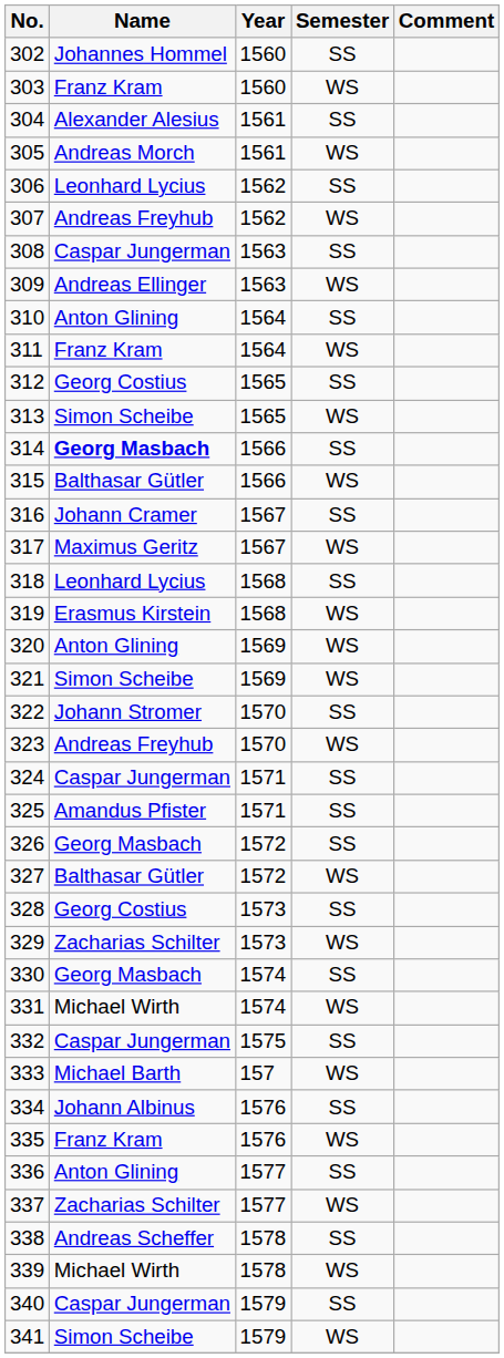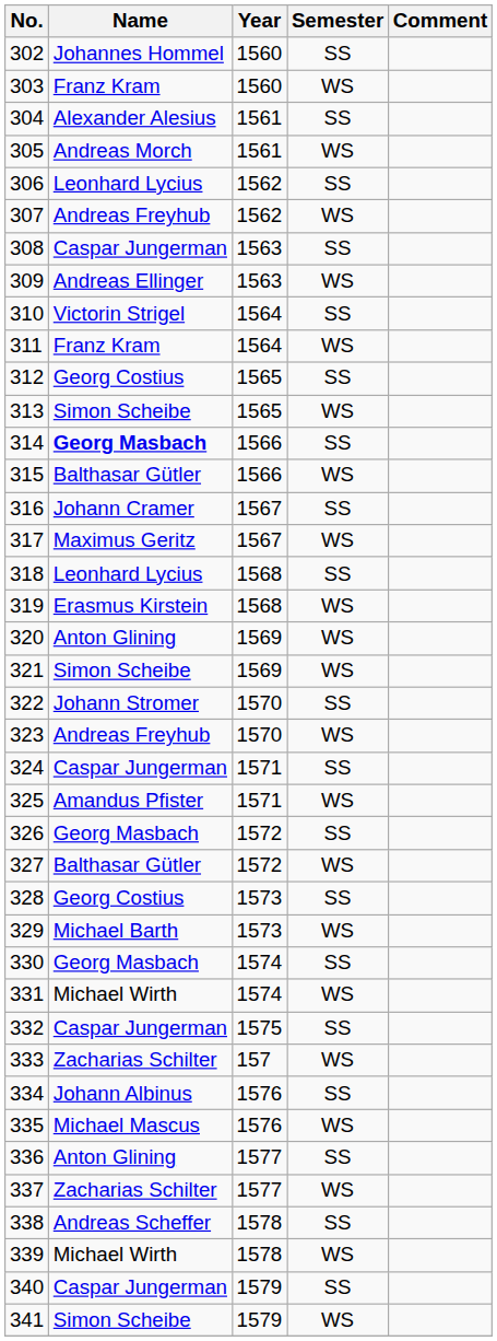 <table class="wikitable">
 <tr>
 <th bgcolor="silver">No.</th>
 <th bgcolor="silver">Name</th>
 <th bgcolor="silver">Year</th>
 <th bgcolor="silver">Semester</th>
 <th bgcolor="silver">Comment</th>
 </tr>
 <tr>
 <td>302</td>
 <td><a href='#'>Johannes Hommel</a></td>
 <td>1560</td>
 <td align="center">SS</td>
 <td></td>
 </tr>
 <tr>
 <td>303</td>
 <td><a href='#'>Franz Kram</a></td>
 <td>1560</td>
 <td align="center">WS</td>
 <td></td>
 </tr>
 <tr>
 <td>304</td>
 <td><a href='#'>Alexander Alesius</a></td>
 <td>1561</td>
 <td align="center">SS</td>
 <td></td>
 </tr>
 <tr>
 <td>305</td>
 <td><a href='#'>Andreas Morch</a></td>
 <td>1561</td>
 <td align="center">WS</td>
 <td></td>
 </tr>
 <tr>
 <td>306</td>
 <td><a href='#'>Leonhard Lycius</a></td>
 <td>1562</td>
 <td align="center">SS</td>
 <td></td>
 </tr>
 <tr>
 <td>307</td>
 <td><a href='#'>Andreas Freyhub</a></td>
 <td>1562</td>
 <td align="center">WS</td>
 <td></td>
 </tr>
 <tr>
 <td>308</td>
 <td><a href='#'>Caspar Jungerman</a></td>
 <td>1563</td>
 <td align="center">SS</td>
 <td></td>
 </tr>
 <tr>
 <td>309</td>
 <td><a href='#'>Andreas Ellinger</a></td>
 <td>1563</td>
 <td align="center">WS</td>
 <td></td>
 </tr>
 <tr>
 <td>310</td>
-<td><a href='#'>Anton Glining</a></td>
+<td><a href='#'>Victorin Strigel</a></td>
 <td>1564</td>
 <td align="center">SS</td>
 <td></td>
 </tr>
 <tr>
 <td>311</td>
 <td><a href='#'>Franz Kram</a></td>
 <td>1564</td>
 <td align="center">WS</td>
 <td></td>
 </tr>
 <tr>
 <td>312</td>
 <td><a href='#'>Georg Costius</a></td>
 <td>1565</td>
 <td align="center">SS</td>
 <td></td>
 </tr>
 <tr>
 <td>313</td>
 <td><a href='#'>Simon Scheibe</a></td>
 <td>1565</td>
 <td align="center">WS</td>
 <td></td>
 </tr>
 <tr>
 <td>314</td>
 <td><strong><a href='#'>Georg Masbach</a></strong></td>
 <td>1566</td>
 <td align="center">SS</td>
 <td></td>
 </tr>
 <tr>
 <td>315</td>
 <td><a href='#'>Balthasar Gütler</a></td>
 <td>1566</td>
 <td align="center">WS</td>
 <td></td>
 </tr>
 <tr>
 <td>316</td>
 <td><a href='#'>Johann Cramer</a></td>
 <td>1567</td>
 <td align="center">SS</td>
 <td></td>
 </tr>
 <tr>
 <td>317</td>
 <td><a href='#'>Maximus Geritz</a></td>
 <td>1567</td>
 <td align="center">WS</td>
 <td></td>
 </tr>
 <tr>
 <td>318</td>
 <td><a href='#'>Leonhard Lycius</a></td>
 <td>1568</td>
 <td align="center">SS</td>
 <td></td>
 </tr>
 <tr>
 <td>319</td>
 <td><a href='#'>Erasmus Kirstein</a></td>
 <td>1568</td>
 <td align="center">WS</td>
 <td></td>
 </tr>
 <tr>
 <td>320</td>
 <td><a href='#'>Anton Glining</a></td>
 <td>1569</td>
 <td align="center">WS</td>
 <td></td>
 </tr>
 <tr>
 <td>321</td>
 <td><a href='#'>Simon Scheibe</a></td>
 <td>1569</td>
 <td align="center">WS</td>
 <td></td>
 </tr>
 <tr>
 <td>322</td>
 <td><a href='#'>Johann Stromer</a></td>
 <td>1570</td>
 <td align="center">SS</td>
 <td></td>
 </tr>
 <tr>
 <td>323</td>
 <td><a href='#'>Andreas Freyhub</a></td>
 <td>1570</td>
 <td align="center">WS</td>
 <td></td>
 </tr>
 <tr>
 <td>324</td>
 <td><a href='#'>Caspar Jungerman</a></td>
 <td>1571</td>
 <td align="center">SS</td>
 <td></td>
 </tr>
 <tr>
 <td>325</td>
 <td><a href='#'>Amandus Pfister</a></td>
 <td>1571</td>
-<td align="center">SS</td>
+<td align="center">WS</td>
 <td></td>
 </tr>
 <tr>
 <td>326</td>
 <td><a href='#'>Georg Masbach</a></td>
 <td>1572</td>
 <td align="center">SS</td>
 <td></td>
 </tr>
 <tr>
 <td>327</td>
 <td><a href='#'>Balthasar Gütler</a></td>
 <td>1572</td>
 <td align="center">WS</td>
 <td></td>
 </tr>
 <tr>
 <td>328</td>
 <td><a href='#'>Georg Costius</a></td>
 <td>1573</td>
 <td align="center">SS</td>
 <td></td>
 </tr>
 <tr>
 <td>329</td>
-<td><a href='#'>Zacharias Schilter</a></td>
+<td><a href='#'>Michael Barth</a></td>
 <td>1573</td>
 <td align="center">WS</td>
 <td></td>
 </tr>
 <tr>
 <td>330</td>
 <td><a href='#'>Georg Masbach</a></td>
 <td>1574</td>
 <td align="center">SS</td>
 <td></td>
 </tr>
 <tr>
 <td>331</td>
 <td>Michael Wirth</td>
 <td>1574</td>
 <td align="center">WS</td>
 <td></td>
 </tr>
 <tr>
 <td>332</td>
 <td><a href='#'>Caspar Jungerman</a></td>
 <td>1575</td>
 <td align="center">SS</td>
 <td></td>
 </tr>
 <tr>
 <td>333</td>
-<td><a href='#'>Michael Barth</a></td>
+<td><a href='#'>Zacharias Schilter</a></td>
 <td>157</td>
 <td align="center">WS</td>
 <td></td>
 </tr>
 <tr>
 <td>334</td>
 <td><a href='#'>Johann Albinus</a></td>
 <td>1576</td>
 <td align="center">SS</td>
 <td></td>
 </tr>
 <tr>
 <td>335</td>
-<td><a href='#'>Franz Kram</a></td>
+<td><a href='#'>Michael Mascus</a></td>
 <td>1576</td>
 <td align="center">WS</td>
 <td></td>
 </tr>
 <tr>
 <td>336</td>
 <td><a href='#'>Anton Glining</a></td>
 <td>1577</td>
 <td align="center">SS</td>
 <td></td>
 </tr>
 <tr>
 <td>337</td>
 <td><a href='#'>Zacharias Schilter</a></td>
 <td>1577</td>
 <td align="center">WS</td>
 <td></td>
 </tr>
 <tr>
 <td>338</td>
 <td><a href='#'>Andreas Scheffer</a></td>
 <td>1578</td>
 <td align="center">SS</td>
 <td></td>
 </tr>
 <tr>
 <td>339</td>
 <td>Michael Wirth</td>
 <td>1578</td>
 <td align="center">WS</td>
 <td></td>
 </tr>
 <tr>
 <td>340</td>
 <td><a href='#'>Caspar Jungerman</a></td>
 <td>1579</td>
 <td align="center">SS</td>
 <td></td>
 </tr>
 <tr>
 <td>341</td>
 <td><a href='#'>Simon Scheibe</a></td>
 <td>1579</td>
 <td align="center">WS</td>
 <td></td>
 </tr>
 <tr>
 </tr>
 </table>
